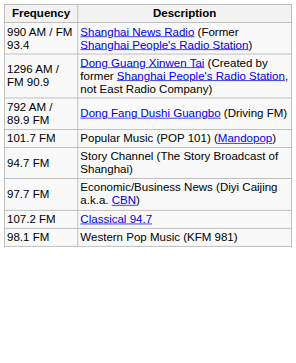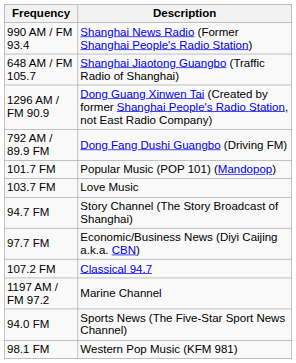 <table class="wikitable" style="width:400px;">
 <tr>
 <th>Frequency</th>
 <th>Description</th>
 </tr>
 <tr>
 <td>990 AM / FM 93.4</td>
 <td><a href='#'>Shanghai News Radio</a> (Former <a href='#'>Shanghai People's Radio Station</a>)</td>
+</tr>
+<tr>
+<td>648 AM / FM 105.7</td>
+<td><a href='#'>Shanghai Jiaotong Guangbo</a> (Traffic Radio of Shanghai)</td>
 </tr>
 <tr>
 <td>1296 AM / FM 90.9</td>
 <td><a href='#'>Dong Guang Xinwen Tai</a> (Created by former <a href='#'>Shanghai People's Radio Station</a>, not East Radio Company)</td>
 </tr>
 <tr>
 <td>792 AM / 89.9 FM</td>
 <td><a href='#'>Dong Fang Dushi Guangbo</a> (Driving FM)</td>
 </tr>
 <tr>
 <td>101.7 FM</td>
 <td>Popular Music (POP 101) (<a href='#'>Mandopop</a>)</td>
 </tr>
 <tr>
+<td>103.7 FM</td>
+<td>Love Music</td>
+</tr>
+<tr>
 <td>94.7 FM</td>
 <td>Story Channel (The Story Broadcast of Shanghai)</td>
 </tr>
 <tr>
 <td>97.7 FM</td>
 <td>Economic/Business News (Diyi Caijing a.k.a. <a href='#'>CBN</a>)</td>
 </tr>
 <tr>
 <td>107.2 FM</td>
 <td><a href='#'>Classical 94.7</a></td>
 </tr>
 <tr>
+<td>1197 AM / FM 97.2</td>
+<td>Marine Channel</td>
+</tr>
+<tr>
+<td>94.0 FM</td>
+<td>Sports News (The Five-Star Sport News Channel)</td>
+</tr>
+<tr>
 <td>98.1 FM</td>
 <td>Western Pop Music (KFM 981)</td>
 </tr>
 </table>
